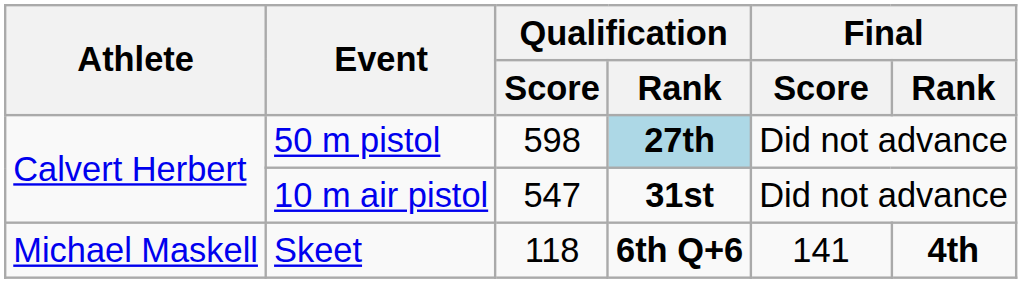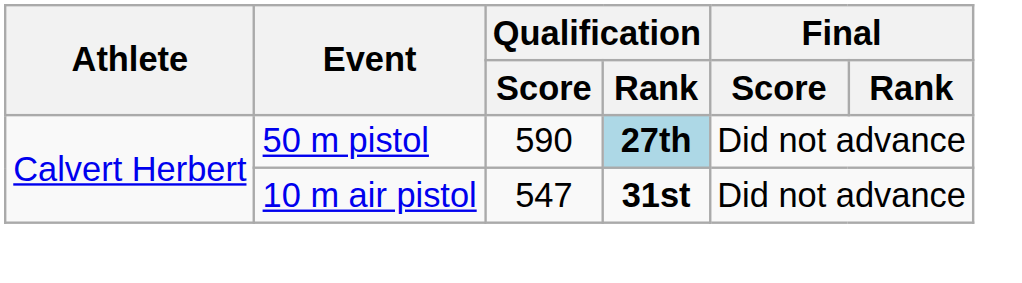 <table class="wikitable" style="font-size:90%">
 <tr>
 <th rowspan="2">Athlete</th>
 <th rowspan="2">Event</th>
 <th colspan="2">Qualification</th>
 <th colspan="2">Final</th>
 </tr>
 <tr>
 <th>Score</th>
 <th>Rank</th>
 <th>Score</th>
 <th>Rank</th>
 </tr>
 <tr>
 <td rowspan="2"><a href='#'>Calvert Herbert</a></td>
 <td><a href='#'>50 m pistol</a></td>
-<td align=center>598</td>
+<td align=center>590</td>
 <td align=center style="background: lightblue;"><strong>27th</strong></td>
 <td align=center colspan=2>Did not advance</td>
 </tr>
 <tr>
 <td><a href='#'>10 m air pistol</a></td>
 <td align=center>547</td>
 <td align=center><strong>31st</strong></td>
 <td align=center colspan=2>Did not advance</td>
 </tr>
-<tr>
-<td><a href='#'>Michael Maskell</a></td>
-<td><a href='#'>Skeet</a></td>
-<td align=center>118</td>
-<td align=center><strong>6th Q+6</strong></td>
-<td align=center>141</td>
-<td align=center><strong>4th</strong></td>
-</tr>
 </table>
